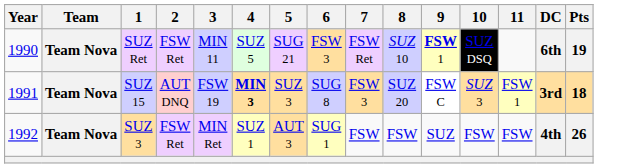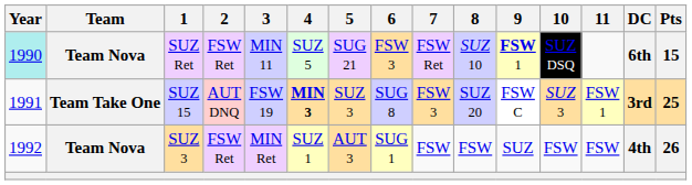 <table class="wikitable" style="text-align:center; font-size:85%">
 <tr>
 <th>Year</th>
 <th>Team</th>
 <th>1</th>
 <th>2</th>
 <th>3</th>
 <th>4</th>
 <th>5</th>
 <th>6</th>
 <th>7</th>
 <th>8</th>
 <th>9</th>
 <th>10</th>
 <th>11</th>
 <th>DC</th>
 <th>Pts</th>
 </tr>
 <tr>
-<td><a href='#'>1990</a></td>
+<td style="background: paleturquoise;"><a href='#'>1990</a></td>
 <th nowrap>Team Nova</th>
 <td style="background:#EFCFFF;"><a href='#'>SUZ</a><br><small>Ret</small></td>
 <td style="background:#EFCFFF;"><a href='#'>FSW</a><br><small>Ret</small></td>
 <td style="background:#CFCFFF;"><a href='#'>MIN</a><br><small>11</small></td>
 <td style="background:#DFFFDF;"><a href='#'>SUZ</a><br><small>5</small></td>
 <td style="background:#EFCFFF;"><a href='#'>SUG</a><br><small>21</small></td>
 <td style="background:#FFDF9F;"><a href='#'>FSW</a><br><small>3</small></td>
 <td style="background:#EFCFFF;"><a href='#'>FSW</a><br><small>Ret</small></td>
 <td style="background:#CFCFFF;"><em><a href='#'>SUZ</a></em><br><small>10</small></td>
 <td style="background:#FFFFBF;"><strong><a href='#'>FSW</a></strong><br><small>1</small></td>
 <td style="background:#000000; color:#FFFFFF"><a href='#'><span>SUZ</span></a><br><small>DSQ</small></td>
 <td></td>
 <th>6th</th>
-<th>19</th>
+<th>15</th>
 </tr>
 <tr>
 <td><a href='#'>1991</a></td>
-<th nowrap>Team Nova</th>
+<th nowrap>Team Take One</th>
 <td style="background:#CFCFFF;"><a href='#'>SUZ</a><br><small>15</small></td>
 <td style="background:#FFCFCF;"><a href='#'>AUT</a><br><small>DNQ</small></td>
 <td style="background:#CFCFFF;"><a href='#'>FSW</a><br><small>19</small></td>
 <td style="background:#FFDF9F;"><strong><a href='#'>MIN</a><br><small>3</small></strong></td>
 <td style="background:#FFDF9F;"><a href='#'>SUZ</a><br><small>3</small></td>
 <td style="background:#CFCFFF;"><a href='#'>SUG</a><br><small>8</small></td>
 <td style="background:#FFDF9F;"><a href='#'>FSW</a><br><small>3</small></td>
 <td style="background:#CFCFFF;"><a href='#'>SUZ</a><br><small>20</small></td>
 <td style="background:#FFFFFF;"><a href='#'>FSW</a><br><small>C</small></td>
 <td style="background:#FFDF9F;"><em><a href='#'>SUZ</a></em><br><small>3</small></td>
 <td style="background:#FFFFBF;"><a href='#'>FSW</a><br><small>1</small></td>
 <td style="background:#FFDF9F;"><strong>3rd</strong></td>
-<td style="background:#FFDF9F;"><strong>18</strong></td>
+<td style="background:#FFDF9F;"><strong>25</strong></td>
 </tr>
 <tr>
 <td><a href='#'>1992</a></td>
 <th nowrap>Team Nova</th>
 <td style="background:#FFDF9F;"><a href='#'>SUZ</a><br><small>3</small></td>
 <td style="background:#EFCFFF;"><a href='#'>FSW</a><br><small>Ret</small></td>
 <td style="background:#EFCFFF;"><a href='#'>MIN</a><br><small>Ret</small></td>
 <td style="background:#FFFFBF;"><a href='#'>SUZ</a><br><small>1</small></td>
 <td style="background:#FFDF9F;"><a href='#'>AUT</a><br><small>3</small></td>
 <td style="background:#FFFFBF;"><a href='#'>SUG</a><br><small>1</small></td>
 <td><a href='#'>FSW</a></td>
 <td><a href='#'>FSW</a></td>
 <td><a href='#'>SUZ</a></td>
 <td><a href='#'>FSW</a></td>
 <td><a href='#'>FSW</a></td>
 <th>4th</th>
 <th>26</th>
 </tr>
 <tr>
 <th colspan="15"></th>
 </tr>
 </table>
